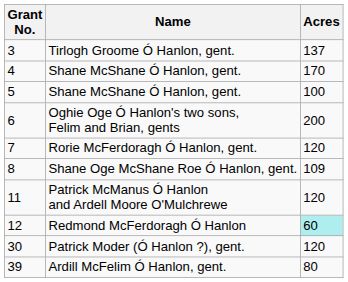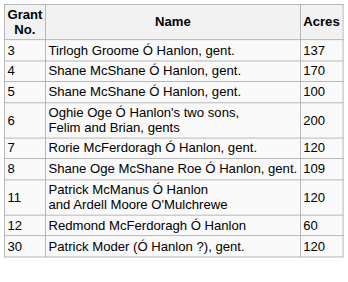 <table class="wikitable">
 <tr>
 <th>Grant<br> No.</th>
 <th>Name</th>
 <th>Acres</th>
 </tr>
 <tr>
 <td>3</td>
 <td>Tirlogh Groome Ó Hanlon, gent.</td>
 <td>137</td>
 </tr>
 <tr>
 <td>4</td>
 <td>Shane McShane Ó Hanlon, gent.</td>
 <td>170</td>
 </tr>
 <tr>
 <td>5</td>
 <td>Shane McShane Ó Hanlon, gent.</td>
 <td>100</td>
 </tr>
 <tr>
 <td>6</td>
 <td>Oghie Oge Ó Hanlon's two sons,<br> Felim and Brian, gents</td>
 <td>200</td>
 </tr>
 <tr>
 <td>7</td>
 <td>Rorie McFerdoragh Ó Hanlon, gent.</td>
 <td>120</td>
 </tr>
 <tr>
 <td>8</td>
 <td>Shane Oge McShane Roe Ó Hanlon, gent.</td>
 <td>109</td>
 </tr>
 <tr>
 <td>11</td>
 <td>Patrick McManus Ó Hanlon<br>and Ardell Moore O'Mulchrewe</td>
 <td>120</td>
 </tr>
 <tr>
 <td>12</td>
 <td>Redmond McFerdoragh Ó Hanlon</td>
-<td style="background: paleturquoise;">60</td>
+<td>60</td>
 </tr>
 <tr>
 <td>30</td>
 <td>Patrick Moder (Ó Hanlon ?), gent.</td>
 <td>120</td>
 </tr>
-<tr>
-<td>39</td>
-<td>Ardill McFelim Ó Hanlon, gent.</td>
-<td>80</td>
-</tr>
 </table>
